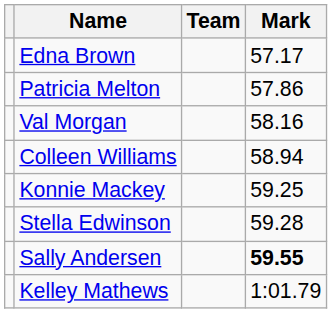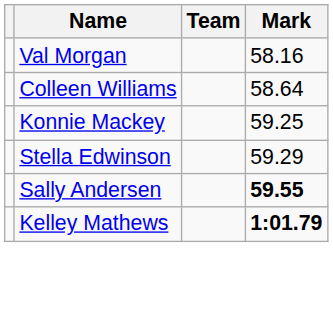 <table class=wikitable>
 <tr>
 <th></th>
 <th>Name</th>
 <th>Team</th>
 <th>Mark</th>
-</tr>
-<tr>
-<td></td>
-<td><a href='#'>Edna Brown</a></td>
-<td></td>
-<td>57.17</td>
-</tr>
-<tr>
-<td></td>
-<td><a href='#'>Patricia Melton</a></td>
-<td></td>
-<td>57.86</td>
 </tr>
 <tr>
 <td></td>
 <td><a href='#'>Val Morgan</a></td>
 <td></td>
 <td>58.16</td>
 </tr>
 <tr>
 <td></td>
 <td><a href='#'>Colleen Williams</a></td>
 <td></td>
-<td>58.94</td>
+<td>58.64</td>
 </tr>
 <tr>
 <td></td>
 <td><a href='#'>Konnie Mackey</a></td>
 <td></td>
 <td>59.25</td>
 </tr>
 <tr>
 <td></td>
 <td><a href='#'>Stella Edwinson</a></td>
 <td></td>
-<td>59.28</td>
+<td>59.29</td>
 </tr>
 <tr>
 <td></td>
 <td><a href='#'>Sally Andersen</a></td>
 <td></td>
 <td><strong>59.55</strong></td>
 </tr>
 <tr>
 <td></td>
 <td><a href='#'>Kelley Mathews</a></td>
 <td></td>
-<td>1:01.79</td>
+<td><strong>1:01.79</strong></td>
 </tr>
 </table>
